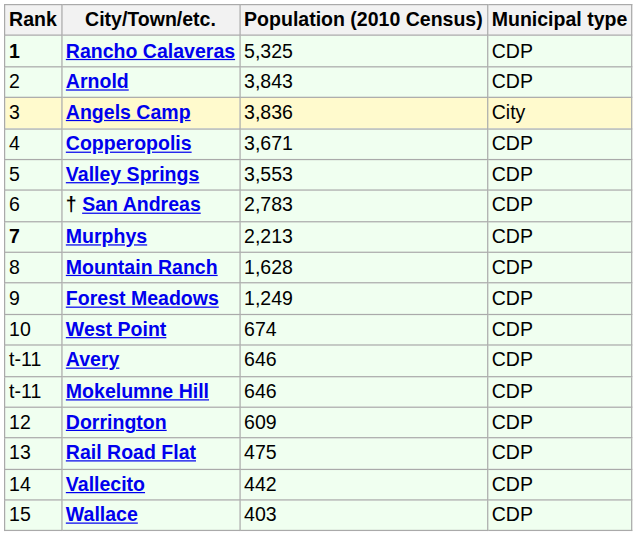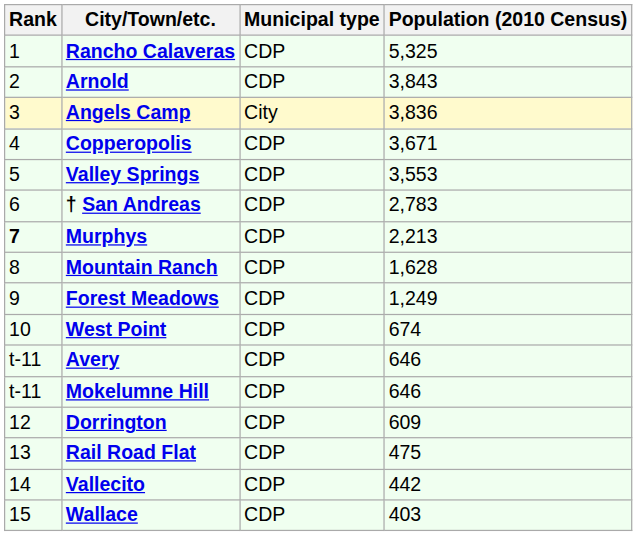 <table class="wikitable sortable">
 <tr>
 <th>Rank</th>
 <th>City/Town/etc.</th>
+<th>Municipal type</th>
 <th>Population (2010 Census)</th>
-<th>Municipal type</th>
 </tr>
 <tr style="background-color:#F0FFF0;">
-<td><strong>1</strong></td>
+<td>1</td>
 <td><strong><a href='#'>Rancho Calaveras</a></strong></td>
+<td>CDP</td>
 <td>5,325</td>
-<td>CDP</td>
 </tr>
 <tr style="background-color:#F0FFF0;">
 <td>2</td>
 <td><strong><a href='#'>Arnold</a></strong></td>
+<td>CDP</td>
 <td>3,843</td>
-<td>CDP</td>
 </tr>
 <tr style="background-color:#FFFACD;">
 <td>3</td>
 <td><strong><a href='#'>Angels Camp</a></strong></td>
+<td>City</td>
 <td>3,836</td>
-<td>City</td>
 </tr>
 <tr style="background-color:#F0FFF0;">
 <td>4</td>
 <td><strong><a href='#'>Copperopolis</a></strong></td>
+<td>CDP</td>
 <td>3,671</td>
-<td>CDP</td>
 </tr>
 <tr style="background-color:#F0FFF0;">
 <td>5</td>
 <td><strong><a href='#'>Valley Springs</a></strong></td>
+<td>CDP</td>
 <td>3,553</td>
-<td>CDP</td>
 </tr>
 <tr style="background-color:#F0FFF0;">
 <td>6</td>
 <td><strong>†</strong> <strong><a href='#'>San Andreas</a></strong></td>
+<td>CDP</td>
 <td>2,783</td>
-<td>CDP</td>
 </tr>
 <tr style="background-color:#F0FFF0;">
 <td><strong>7</strong></td>
 <td><strong><a href='#'>Murphys</a></strong></td>
+<td>CDP</td>
 <td>2,213</td>
-<td>CDP</td>
 </tr>
 <tr style="background-color:#F0FFF0;">
 <td>8</td>
 <td><strong><a href='#'>Mountain Ranch</a></strong></td>
+<td>CDP</td>
 <td>1,628</td>
-<td>CDP</td>
 </tr>
 <tr style="background-color:#F0FFF0;">
 <td>9</td>
 <td><strong><a href='#'>Forest Meadows</a></strong></td>
+<td>CDP</td>
 <td>1,249</td>
-<td>CDP</td>
 </tr>
 <tr style="background-color:#F0FFF0;">
 <td>10</td>
 <td><strong><a href='#'>West Point</a></strong></td>
+<td>CDP</td>
 <td>674</td>
-<td>CDP</td>
 </tr>
 <tr style="background-color:#F0FFF0;">
 <td>t-11</td>
 <td><strong><a href='#'>Avery</a></strong></td>
+<td>CDP</td>
 <td>646</td>
-<td>CDP</td>
 </tr>
 <tr style="background-color:#F0FFF0;">
 <td>t-11</td>
 <td><strong><a href='#'>Mokelumne Hill</a></strong></td>
+<td>CDP</td>
 <td>646</td>
-<td>CDP</td>
 </tr>
 <tr style="background-color:#F0FFF0;">
 <td>12</td>
 <td><strong><a href='#'>Dorrington</a></strong></td>
+<td>CDP</td>
 <td>609</td>
-<td>CDP</td>
 </tr>
 <tr style="background-color:#F0FFF0;">
 <td>13</td>
 <td><strong><a href='#'>Rail Road Flat</a></strong></td>
+<td>CDP</td>
 <td>475</td>
-<td>CDP</td>
 </tr>
 <tr style="background-color:#F0FFF0;">
 <td>14</td>
 <td><strong><a href='#'>Vallecito</a></strong></td>
+<td>CDP</td>
 <td>442</td>
-<td>CDP</td>
 </tr>
 <tr style="background-color:#F0FFF0;">
 <td>15</td>
 <td><strong><a href='#'>Wallace</a></strong></td>
+<td>CDP</td>
 <td>403</td>
-<td>CDP</td>
 </tr>
 </table>
